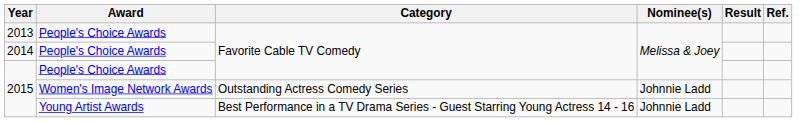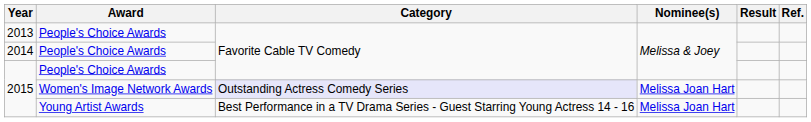 <table class="wikitable plainrowheaders">
 <tr>
 <th scope="col">Year</th>
 <th scope="col">Award</th>
 <th>Category</th>
 <th scope="col">Nominee(s)</th>
 <th scope="col">Result</th>
 <th>Ref.</th>
 </tr>
 <tr>
 <td scope="row">2013</td>
 <td><a href='#'>People's Choice Awards</a></td>
 <td rowspan="3">Favorite Cable TV Comedy</td>
 <td rowspan="3"><em>Melissa & Joey</em></td>
 <td></td>
 <td style="text-align:center;"></td>
 </tr>
 <tr>
 <td scope="row">2014</td>
 <td><a href='#'>People's Choice Awards</a></td>
 <td></td>
 <td style="text-align:center;"></td>
 </tr>
 <tr>
 <td rowspan="3" scope="row">2015</td>
 <td><a href='#'>People's Choice Awards</a></td>
 <td></td>
 <td style="text-align:center;"></td>
 </tr>
 <tr>
 <td><a href='#'>Women's Image Network Awards</a></td>
-<td>Outstanding Actress Comedy Series</td>
-<td>Johnnie Ladd</td>
+<td style="background: lavender;">Outstanding Actress Comedy Series</td>
+<td><a href='#'>Melissa Joan Hart</a></td>
 <td></td>
 <td style="text-align:center;"></td>
 </tr>
 <tr>
 <td><a href='#'>Young Artist Awards</a></td>
 <td>Best Performance in a TV Drama Series - Guest Starring Young Actress 14 - 16</td>
-<td>Johnnie Ladd</td>
+<td><a href='#'>Melissa Joan Hart</a></td>
 <td></td>
 <td style="text-align:center;"></td>
 </tr>
 </table>
